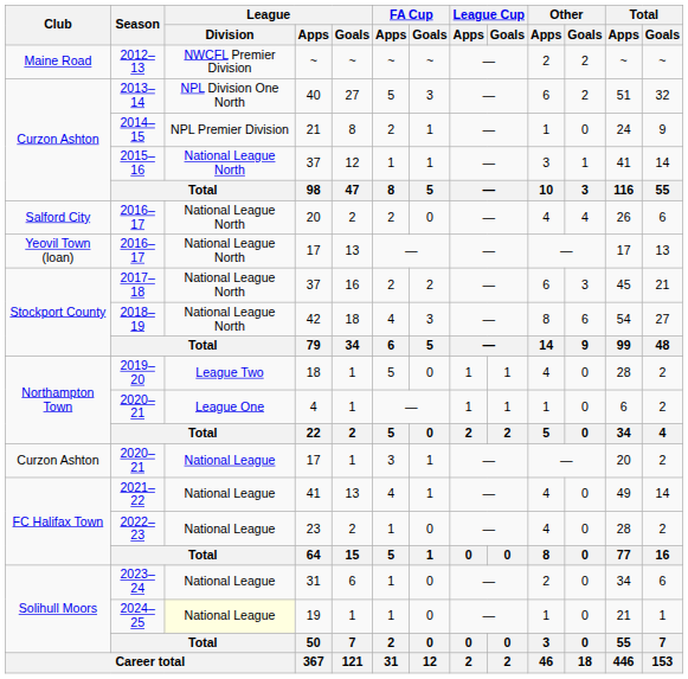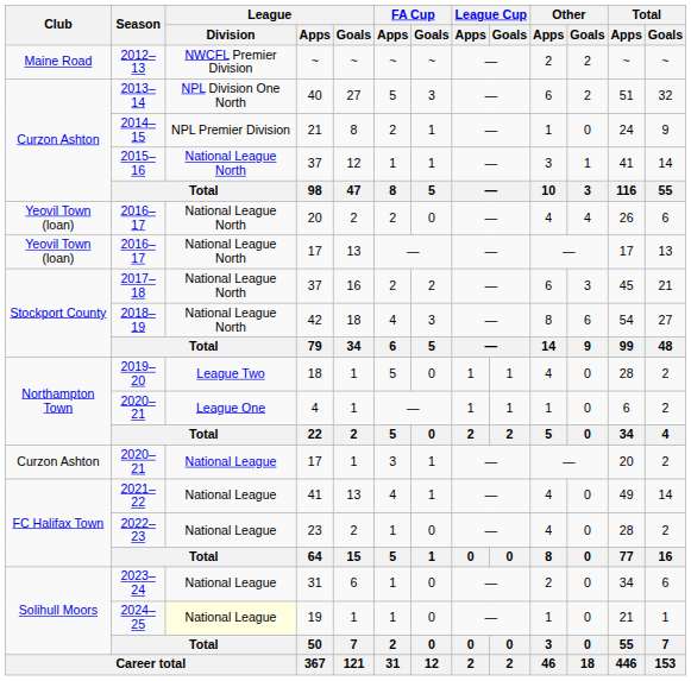 <table class="wikitable" style="text-align:center">
 <tr>
 <th rowspan=2>Club</th>
 <th rowspan=2>Season</th>
 <th colspan=3>League</th>
 <th colspan=2><a href='#'>FA Cup</a></th>
 <th colspan=2><a href='#'>League Cup</a></th>
 <th colspan=2>Other</th>
 <th colspan=2>Total</th>
 </tr>
 <tr>
 <th>Division</th>
 <th>Apps</th>
 <th>Goals</th>
 <th>Apps</th>
 <th>Goals</th>
 <th>Apps</th>
 <th>Goals</th>
 <th>Apps</th>
 <th>Goals</th>
 <th>Apps</th>
 <th>Goals</th>
 </tr>
 <tr>
 <td><a href='#'>Maine Road</a></td>
 <td><a href='#'>2012–13</a></td>
 <td><a href='#'>NWCFL</a> Premier Division</td>
 <td>~</td>
 <td>~</td>
 <td>~</td>
 <td>~</td>
 <td colspan="2">—</td>
 <td>2</td>
 <td>2</td>
 <td>~</td>
 <td>~</td>
 </tr>
 <tr>
 <td rowspan="4"><a href='#'>Curzon Ashton</a></td>
 <td><a href='#'>2013–14</a></td>
 <td><a href='#'>NPL</a> Division One North</td>
 <td>40</td>
 <td>27</td>
 <td>5</td>
 <td>3</td>
 <td colspan="2">—</td>
 <td>6</td>
 <td>2</td>
 <td>51</td>
 <td>32</td>
 </tr>
 <tr>
 <td><a href='#'>2014–15</a></td>
 <td>NPL Premier Division</td>
 <td>21</td>
 <td>8</td>
 <td>2</td>
 <td>1</td>
 <td colspan="2">—</td>
 <td>1</td>
 <td>0</td>
 <td>24</td>
 <td>9</td>
 </tr>
 <tr>
 <td><a href='#'>2015–16</a></td>
 <td><a href='#'>National League North</a></td>
 <td>37</td>
 <td>12</td>
 <td>1</td>
 <td>1</td>
 <td colspan="2">—</td>
 <td>3</td>
 <td>1</td>
 <td>41</td>
 <td>14</td>
 </tr>
 <tr>
 <th colspan="2">Total</th>
 <th>98</th>
 <th>47</th>
 <th>8</th>
 <th>5</th>
 <th colspan="2">—</th>
 <th>10</th>
 <th>3</th>
 <th>116</th>
 <th>55</th>
 </tr>
 <tr>
-<td><a href='#'>Salford City</a></td>
+<td><a href='#'>Yeovil Town</a> (loan)</td>
 <td><a href='#'>2016–17</a></td>
 <td>National League North</td>
 <td>20</td>
 <td>2</td>
 <td>2</td>
 <td>0</td>
 <td colspan="2">—</td>
 <td>4</td>
 <td>4</td>
 <td>26</td>
 <td>6</td>
 </tr>
 <tr>
 <td><a href='#'>Yeovil Town</a> (loan)</td>
 <td><a href='#'>2016–17</a></td>
 <td>National League North</td>
 <td>17</td>
 <td>13</td>
 <td colspan="2">—</td>
 <td colspan="2">—</td>
 <td colspan="2">—</td>
 <td>17</td>
 <td>13</td>
 </tr>
 <tr>
 <td rowspan="3"><a href='#'>Stockport County</a></td>
 <td><a href='#'>2017–18</a></td>
 <td>National League North</td>
 <td>37</td>
 <td>16</td>
 <td>2</td>
 <td>2</td>
 <td colspan="2">—</td>
 <td>6</td>
 <td>3</td>
 <td>45</td>
 <td>21</td>
 </tr>
 <tr>
 <td><a href='#'>2018–19</a></td>
 <td>National League North</td>
 <td>42</td>
 <td>18</td>
 <td>4</td>
 <td>3</td>
 <td colspan="2">—</td>
 <td>8</td>
 <td>6</td>
 <td>54</td>
 <td>27</td>
 </tr>
 <tr>
 <th colspan="2">Total</th>
 <th>79</th>
 <th>34</th>
 <th>6</th>
 <th>5</th>
 <th colspan="2">—</th>
 <th>14</th>
 <th>9</th>
 <th>99</th>
 <th>48</th>
 </tr>
 <tr>
 <td rowspan="3"><a href='#'>Northampton Town</a></td>
 <td><a href='#'>2019–20</a></td>
 <td><a href='#'>League Two</a></td>
 <td>18</td>
 <td>1</td>
 <td>5</td>
 <td>0</td>
 <td>1</td>
 <td>1</td>
 <td>4</td>
 <td>0</td>
 <td>28</td>
 <td>2</td>
 </tr>
 <tr>
 <td><a href='#'>2020–21</a></td>
 <td><a href='#'>League One</a></td>
 <td>4</td>
 <td>1</td>
 <td colspan="2">—</td>
 <td>1</td>
 <td>1</td>
 <td>1</td>
 <td>0</td>
 <td>6</td>
 <td>2</td>
 </tr>
 <tr>
 <th colspan="2">Total</th>
 <th>22</th>
 <th>2</th>
 <th>5</th>
 <th>0</th>
 <th>2</th>
 <th>2</th>
 <th>5</th>
 <th>0</th>
 <th>34</th>
 <th>4</th>
 </tr>
 <tr>
 <td>Curzon Ashton</td>
 <td><a href='#'>2020–21</a></td>
 <td><a href='#'>National League</a></td>
 <td>17</td>
 <td>1</td>
 <td>3</td>
 <td>1</td>
 <td colspan="2">—</td>
 <td colspan="2">—</td>
 <td>20</td>
 <td>2</td>
 </tr>
 <tr>
 <td rowspan="3"><a href='#'>FC Halifax Town</a></td>
 <td><a href='#'>2021–22</a></td>
 <td>National League</td>
 <td>41</td>
 <td>13</td>
 <td>4</td>
 <td>1</td>
 <td colspan="2">—</td>
 <td>4</td>
 <td>0</td>
 <td>49</td>
 <td>14</td>
 </tr>
 <tr>
 <td><a href='#'>2022–23</a></td>
 <td>National League</td>
 <td>23</td>
 <td>2</td>
 <td>1</td>
 <td>0</td>
 <td colspan="2">—</td>
 <td>4</td>
 <td>0</td>
 <td>28</td>
 <td>2</td>
 </tr>
 <tr>
 <th colspan="2">Total</th>
 <th>64</th>
 <th>15</th>
 <th>5</th>
 <th>1</th>
 <th>0</th>
 <th>0</th>
 <th>8</th>
 <th>0</th>
 <th>77</th>
 <th>16</th>
 </tr>
 <tr>
 <td rowspan="3"><a href='#'>Solihull Moors</a></td>
 <td><a href='#'>2023–24</a></td>
 <td>National League</td>
 <td>31</td>
 <td>6</td>
 <td>1</td>
 <td>0</td>
 <td colspan="2">—</td>
 <td>2</td>
 <td>0</td>
 <td>34</td>
 <td>6</td>
 </tr>
 <tr>
 <td><a href='#'>2024–25</a></td>
 <td style="background: lightyellow;">National League</td>
 <td>19</td>
 <td>1</td>
 <td>1</td>
 <td>0</td>
 <td colspan="2">—</td>
 <td>1</td>
 <td>0</td>
 <td>21</td>
 <td>1</td>
 </tr>
 <tr>
 <th colspan="2">Total</th>
 <th>50</th>
 <th>7</th>
 <th>2</th>
 <th>0</th>
 <th>0</th>
 <th>0</th>
 <th>3</th>
 <th>0</th>
 <th>55</th>
 <th>7</th>
 </tr>
 <tr>
 <th colspan="3">Career total</th>
 <th>367</th>
 <th>121</th>
 <th>31</th>
 <th>12</th>
 <th>2</th>
 <th>2</th>
 <th>46</th>
 <th>18</th>
 <th>446</th>
 <th>153</th>
 </tr>
 </table>
